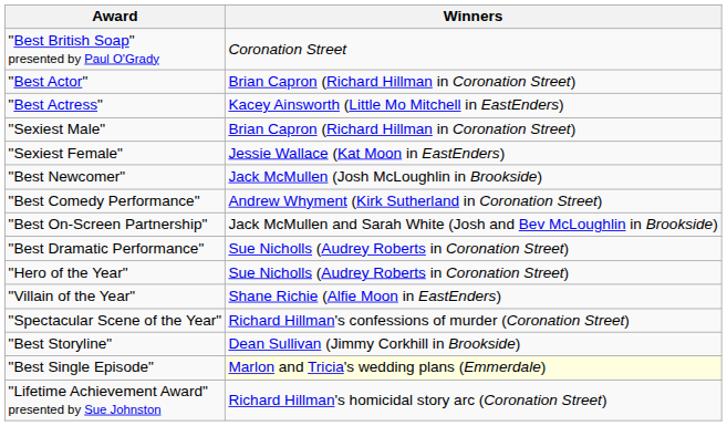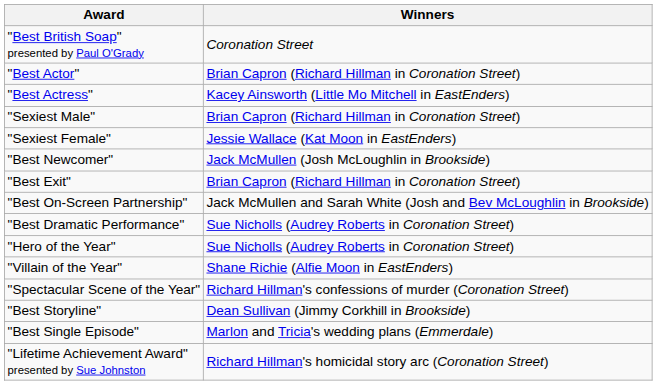 <table class="wikitable">
 <tr>
 <th>Award</th>
 <th>Winners</th>
 </tr>
 <tr>
 <td>"<a href='#'>Best British Soap</a>"<br><small>presented by <a href='#'>Paul O'Grady</a></small></td>
 <td><em>Coronation Street</em></td>
 </tr>
 <tr>
 <td>"<a href='#'>Best Actor</a>"</td>
 <td><a href='#'>Brian Capron</a> (<a href='#'>Richard Hillman</a> in <em>Coronation Street</em>)</td>
 </tr>
 <tr>
 <td>"<a href='#'>Best Actress</a>"</td>
 <td><a href='#'>Kacey Ainsworth</a> (<a href='#'>Little Mo Mitchell</a> in <em>EastEnders</em>)</td>
 </tr>
 <tr>
 <td>"Sexiest Male"</td>
 <td><a href='#'>Brian Capron</a> (<a href='#'>Richard Hillman</a> in <em>Coronation Street</em>)</td>
 </tr>
 <tr>
 <td>"Sexiest Female"</td>
 <td><a href='#'>Jessie Wallace</a> (<a href='#'>Kat Moon</a> in <em>EastEnders</em>)</td>
 </tr>
 <tr>
 <td>"Best Newcomer"</td>
 <td><a href='#'>Jack McMullen</a> (Josh McLoughlin in <em>Brookside</em>)</td>
 </tr>
 <tr>
-<td>"Best Comedy Performance"</td>
-<td><a href='#'>Andrew Whyment</a> (<a href='#'>Kirk Sutherland</a> in <em>Coronation Street</em>)</td>
+<td>"Best Exit"</td>
+<td><a href='#'>Brian Capron</a> (<a href='#'>Richard Hillman</a> in <em>Coronation Street</em>)</td>
 </tr>
 <tr>
 <td>"Best On-Screen Partnership"</td>
 <td>Jack McMullen and Sarah White (Josh and <a href='#'>Bev McLoughlin</a> in <em>Brookside</em>)</td>
 </tr>
 <tr>
 <td>"Best Dramatic Performance"</td>
 <td><a href='#'>Sue Nicholls</a> (<a href='#'>Audrey Roberts</a> in <em>Coronation Street</em>)</td>
 </tr>
 <tr>
 <td>"Hero of the Year"</td>
 <td><a href='#'>Sue Nicholls</a> (<a href='#'>Audrey Roberts</a> in <em>Coronation Street</em>)</td>
 </tr>
 <tr>
 <td>"Villain of the Year"</td>
 <td><a href='#'>Shane Richie</a> (<a href='#'>Alfie Moon</a> in <em>EastEnders</em>)</td>
 </tr>
 <tr>
 <td>"Spectacular Scene of the Year"</td>
 <td><a href='#'>Richard Hillman</a>'s confessions of murder (<em>Coronation Street</em>)</td>
 </tr>
 <tr>
 <td>"Best Storyline"</td>
 <td><a href='#'>Dean Sullivan</a> (Jimmy Corkhill in <em>Brookside</em>)</td>
 </tr>
 <tr>
 <td>"Best Single Episode"</td>
-<td style="background: lightyellow;"><a href='#'>Marlon</a> and <a href='#'>Tricia</a>'s wedding plans (<em>Emmerdale</em>)</td>
+<td><a href='#'>Marlon</a> and <a href='#'>Tricia</a>'s wedding plans (<em>Emmerdale</em>)</td>
 </tr>
 <tr>
 <td>"Lifetime Achievement Award"<br><small>presented by <a href='#'>Sue Johnston</a></small></td>
 <td><a href='#'>Richard Hillman</a>'s homicidal story arc (<em>Coronation Street</em>)</td>
 </tr>
 </table>
